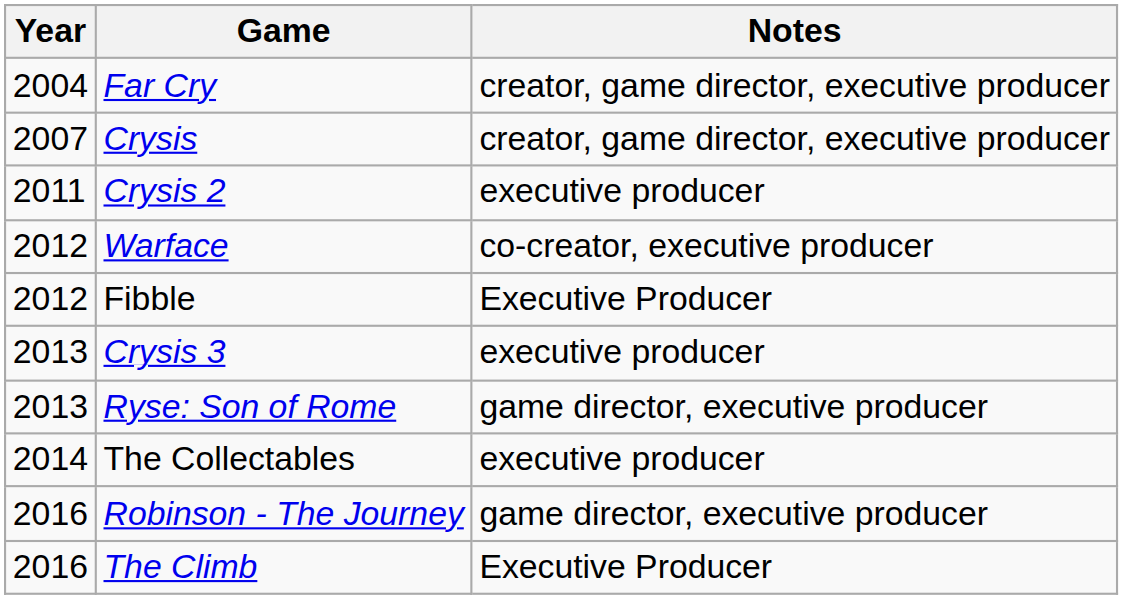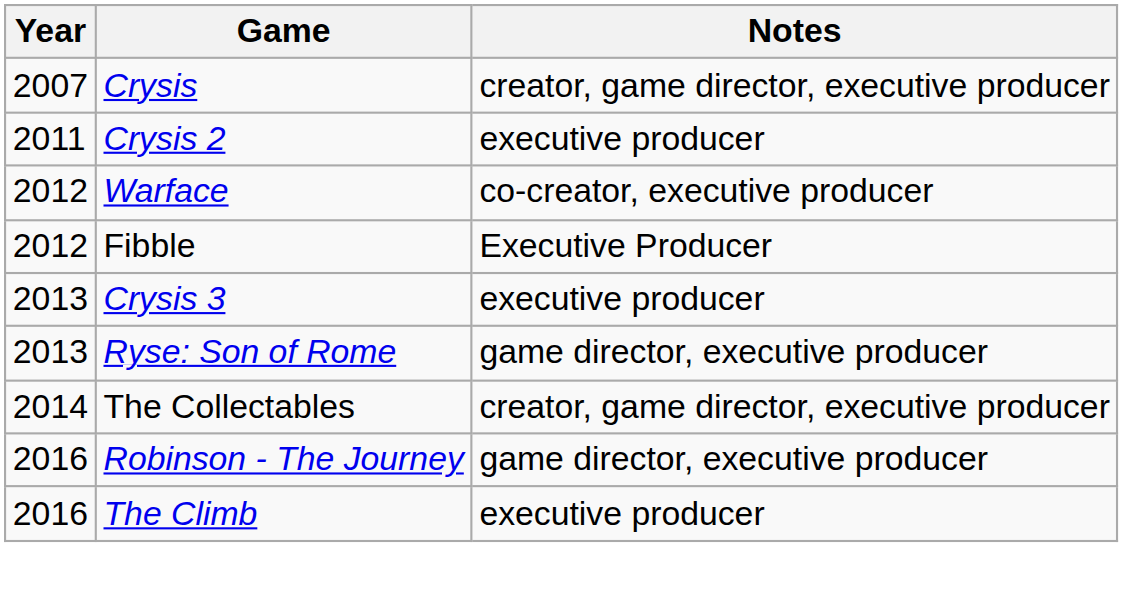 <table class="wikitable">
 <tr>
 <th>Year</th>
 <th>Game</th>
 <th>Notes</th>
-</tr>
-<tr>
-<td>2004</td>
-<td><em><a href='#'>Far Cry</a></em></td>
-<td>creator, game director, executive producer</td>
 </tr>
 <tr>
 <td>2007</td>
 <td><em><a href='#'>Crysis</a></em></td>
 <td>creator, game director, executive producer</td>
 </tr>
 <tr>
 <td>2011</td>
 <td><em><a href='#'>Crysis 2</a></em></td>
 <td>executive producer</td>
 </tr>
 <tr>
 <td>2012</td>
 <td><em><a href='#'>Warface</a></em></td>
 <td>co-creator, executive producer</td>
 </tr>
 <tr>
 <td>2012</td>
 <td>Fibble</td>
 <td>Executive Producer</td>
 </tr>
 <tr>
 <td>2013</td>
 <td><em><a href='#'>Crysis 3</a></em></td>
 <td>executive producer</td>
 </tr>
 <tr>
 <td>2013</td>
 <td><em><a href='#'>Ryse: Son of Rome</a></em></td>
 <td>game director, executive producer</td>
 </tr>
 <tr>
 <td>2014</td>
 <td>The Collectables</td>
-<td>executive producer</td>
+<td>creator, game director, executive producer</td>
 </tr>
 <tr>
 <td>2016</td>
 <td><em><a href='#'>Robinson - The Journey</a></em></td>
 <td>game director, executive producer</td>
 </tr>
 <tr>
 <td>2016</td>
 <td><em><a href='#'>The Climb</a></em></td>
-<td>Executive Producer</td>
+<td>executive producer</td>
 </tr>
 </table>
